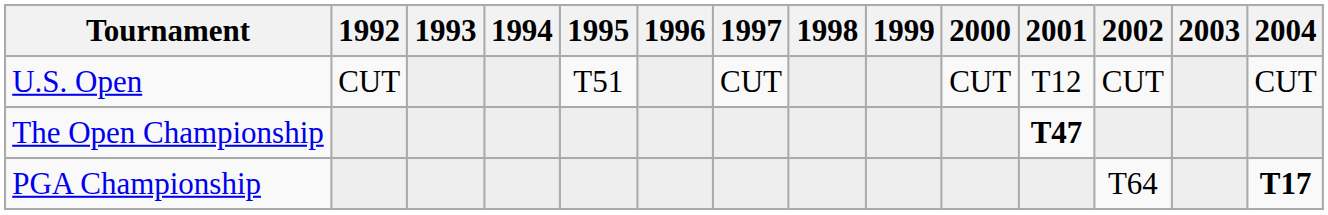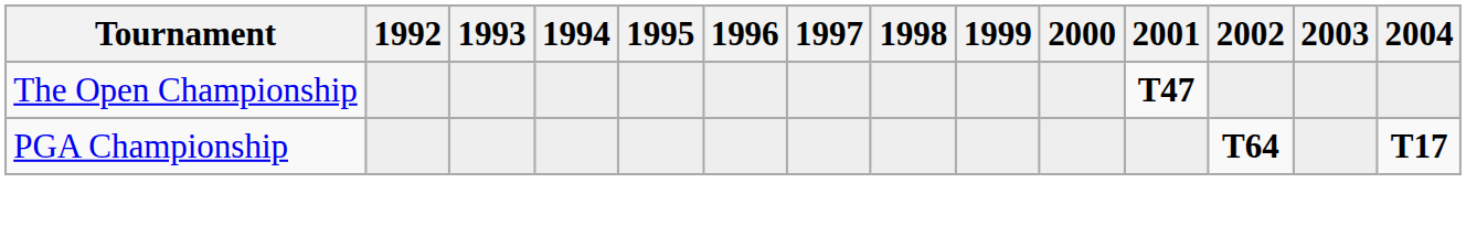 <table class="wikitable" style="font-size:95%;text-align:center;">
 <tr>
 <th>Tournament</th>
 <th>1992</th>
 <th>1993</th>
 <th>1994</th>
 <th>1995</th>
 <th>1996</th>
 <th>1997</th>
 <th>1998</th>
 <th>1999</th>
 <th>2000</th>
 <th>2001</th>
 <th>2002</th>
 <th>2003</th>
 <th>2004</th>
-</tr>
-<tr>
-<td align=left><a href='#'>U.S. Open</a></td>
-<td>CUT</td>
-<td style="background:#eeeeee;"></td>
-<td style="background:#eeeeee;"></td>
-<td>T51</td>
-<td style="background:#eeeeee;"></td>
-<td>CUT</td>
-<td style="background:#eeeeee;"></td>
-<td style="background:#eeeeee;"></td>
-<td>CUT</td>
-<td>T12</td>
-<td>CUT</td>
-<td style="background:#eeeeee;"></td>
-<td>CUT</td>
 </tr>
 <tr>
 <td align=left><a href='#'>The Open Championship</a></td>
 <td style="background:#eeeeee;"></td>
 <td style="background:#eeeeee;"></td>
 <td style="background:#eeeeee;"></td>
 <td style="background:#eeeeee;"></td>
 <td style="background:#eeeeee;"></td>
 <td style="background:#eeeeee;"></td>
 <td style="background:#eeeeee;"></td>
 <td style="background:#eeeeee;"></td>
 <td style="background:#eeeeee;"></td>
 <td><strong>T47</strong></td>
 <td style="background:#eeeeee;"></td>
 <td style="background:#eeeeee;"></td>
 <td style="background:#eeeeee;"></td>
 </tr>
 <tr>
 <td align=left><a href='#'>PGA Championship</a></td>
 <td style="background:#eeeeee;"></td>
 <td style="background:#eeeeee;"></td>
 <td style="background:#eeeeee;"></td>
 <td style="background:#eeeeee;"></td>
 <td style="background:#eeeeee;"></td>
 <td style="background:#eeeeee;"></td>
 <td style="background:#eeeeee;"></td>
 <td style="background:#eeeeee;"></td>
 <td style="background:#eeeeee;"></td>
 <td style="background:#eeeeee;"></td>
-<td>T64</td>
+<td><strong>T64</strong></td>
 <td style="background:#eeeeee;"></td>
 <td><strong>T17</strong></td>
 </tr>
 </table>
